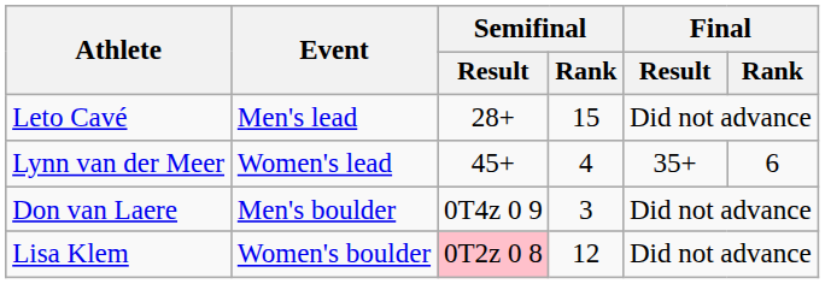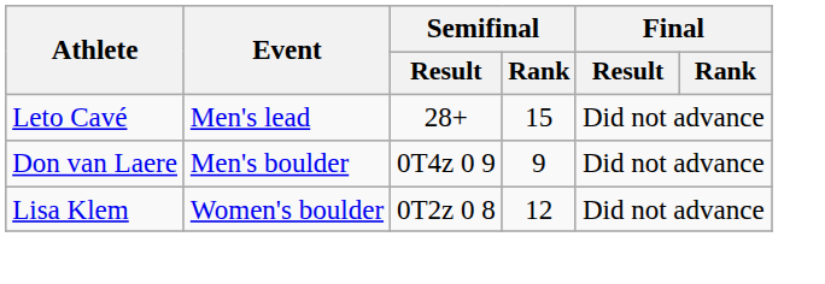 <table class="wikitable" style="font-size:90%">
 <tr>
 <th rowspan="2">Athlete</th>
 <th rowspan="2">Event</th>
 <th colspan=2>Semifinal</th>
 <th colspan=2>Final</th>
 </tr>
 <tr style="font-size:95%">
 <th>Result</th>
 <th>Rank</th>
 <th>Result</th>
 <th>Rank</th>
 </tr>
 <tr align=center>
 <td align=left><a href='#'>Leto Cavé</a></td>
 <td align=left><a href='#'>Men's lead</a></td>
 <td>28+</td>
 <td>15</td>
 <td colspan=2>Did not advance</td>
 </tr>
 <tr align=center>
-<td align=left><a href='#'>Lynn van der Meer</a></td>
-<td align=left><a href='#'>Women's lead</a></td>
-<td>45+</td>
-<td>4</td>
-<td>35+</td>
-<td>6</td>
-</tr>
-<tr align=center>
 <td align=left><a href='#'>Don van Laere</a></td>
 <td align=left><a href='#'>Men's boulder</a></td>
 <td>0T4z 0 9</td>
-<td>3</td>
+<td>9</td>
 <td colspan=2>Did not advance</td>
 </tr>
 <tr align=center>
 <td align=left><a href='#'>Lisa Klem</a></td>
 <td align=left><a href='#'>Women's boulder</a></td>
-<td style="background: pink;">0T2z 0 8</td>
+<td>0T2z 0 8</td>
 <td>12</td>
 <td colspan=2>Did not advance</td>
 </tr>
 </table>
